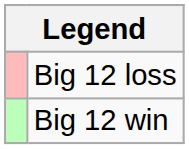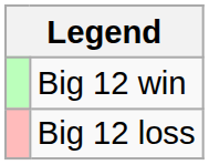 <table class="wikitable" style="font-size:90%">
 <tr>
 <th colspan="2">Legend</th>
 </tr>
 <tr>
+<td style="background:#bfb;"> </td>
+<td>Big 12 win</td>
+</tr>
+<tr>
 <td style="background:#fbb;"> </td>
 <td>Big 12 loss</td>
 </tr>
-<tr>
-<td style="background:#bfb;"> </td>
-<td>Big 12 win</td>
-</tr>
 </table>
